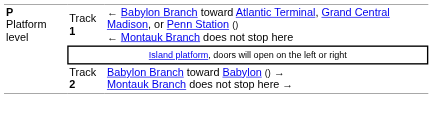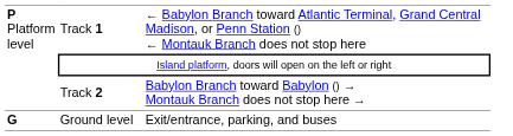 <table border="0" cellspacing="0" cellpadding="3">
 <tr>
 <td rowspan="3" valign="top" style="border-top:solid 1px gray;border-bottom:solid 1px gray;"><strong>P</strong><br>Platform level</td>
 <td style="border-top:solid 1px gray;">Track <strong>1</strong></td>
 <td style="border-top:solid 1px gray;">← <strong></strong> <a href='#'>Babylon Branch</a> toward <a href='#'>Atlantic Terminal</a>, <a href='#'>Grand Central Madison</a>, or <a href='#'>Penn Station</a> <small>()</small><br>←  <a href='#'>Montauk Branch</a> does not stop here</td>
 </tr>
 <tr>
 <td colspan="2" style="border-top:solid 2px black;border-right:solid 2px black;border-left:solid 2px black;border-bottom:solid 2px black;text-align:center;"><small><a href='#'>Island platform</a>, doors will open on the left or right</small> </td>
 </tr>
 <tr>
 <td style="border-bottom:solid 1px gray;">Track <strong>2</strong></td>
 <td style="border-bottom:solid 1px gray;">  <a href='#'>Babylon Branch</a> toward <a href='#'>Babylon</a> <small>()</small> →<br>  <a href='#'>Montauk Branch</a> does not stop here →</td>
 </tr>
+<tr>
+<td width="50" style="border-bottom:solid 1px gray;border-bottom:solid 1px gray;"><strong>G</strong></td>
+<td width="100" style="border-bottom:solid 1px gray;border-bottom:solid 1px gray;">Ground level</td>
+<td width="425" style="border-bottom:solid 1px gray;border-bottom:solid 1px gray;">Exit/entrance, parking, and buses</td>
+</tr>
 </table>
